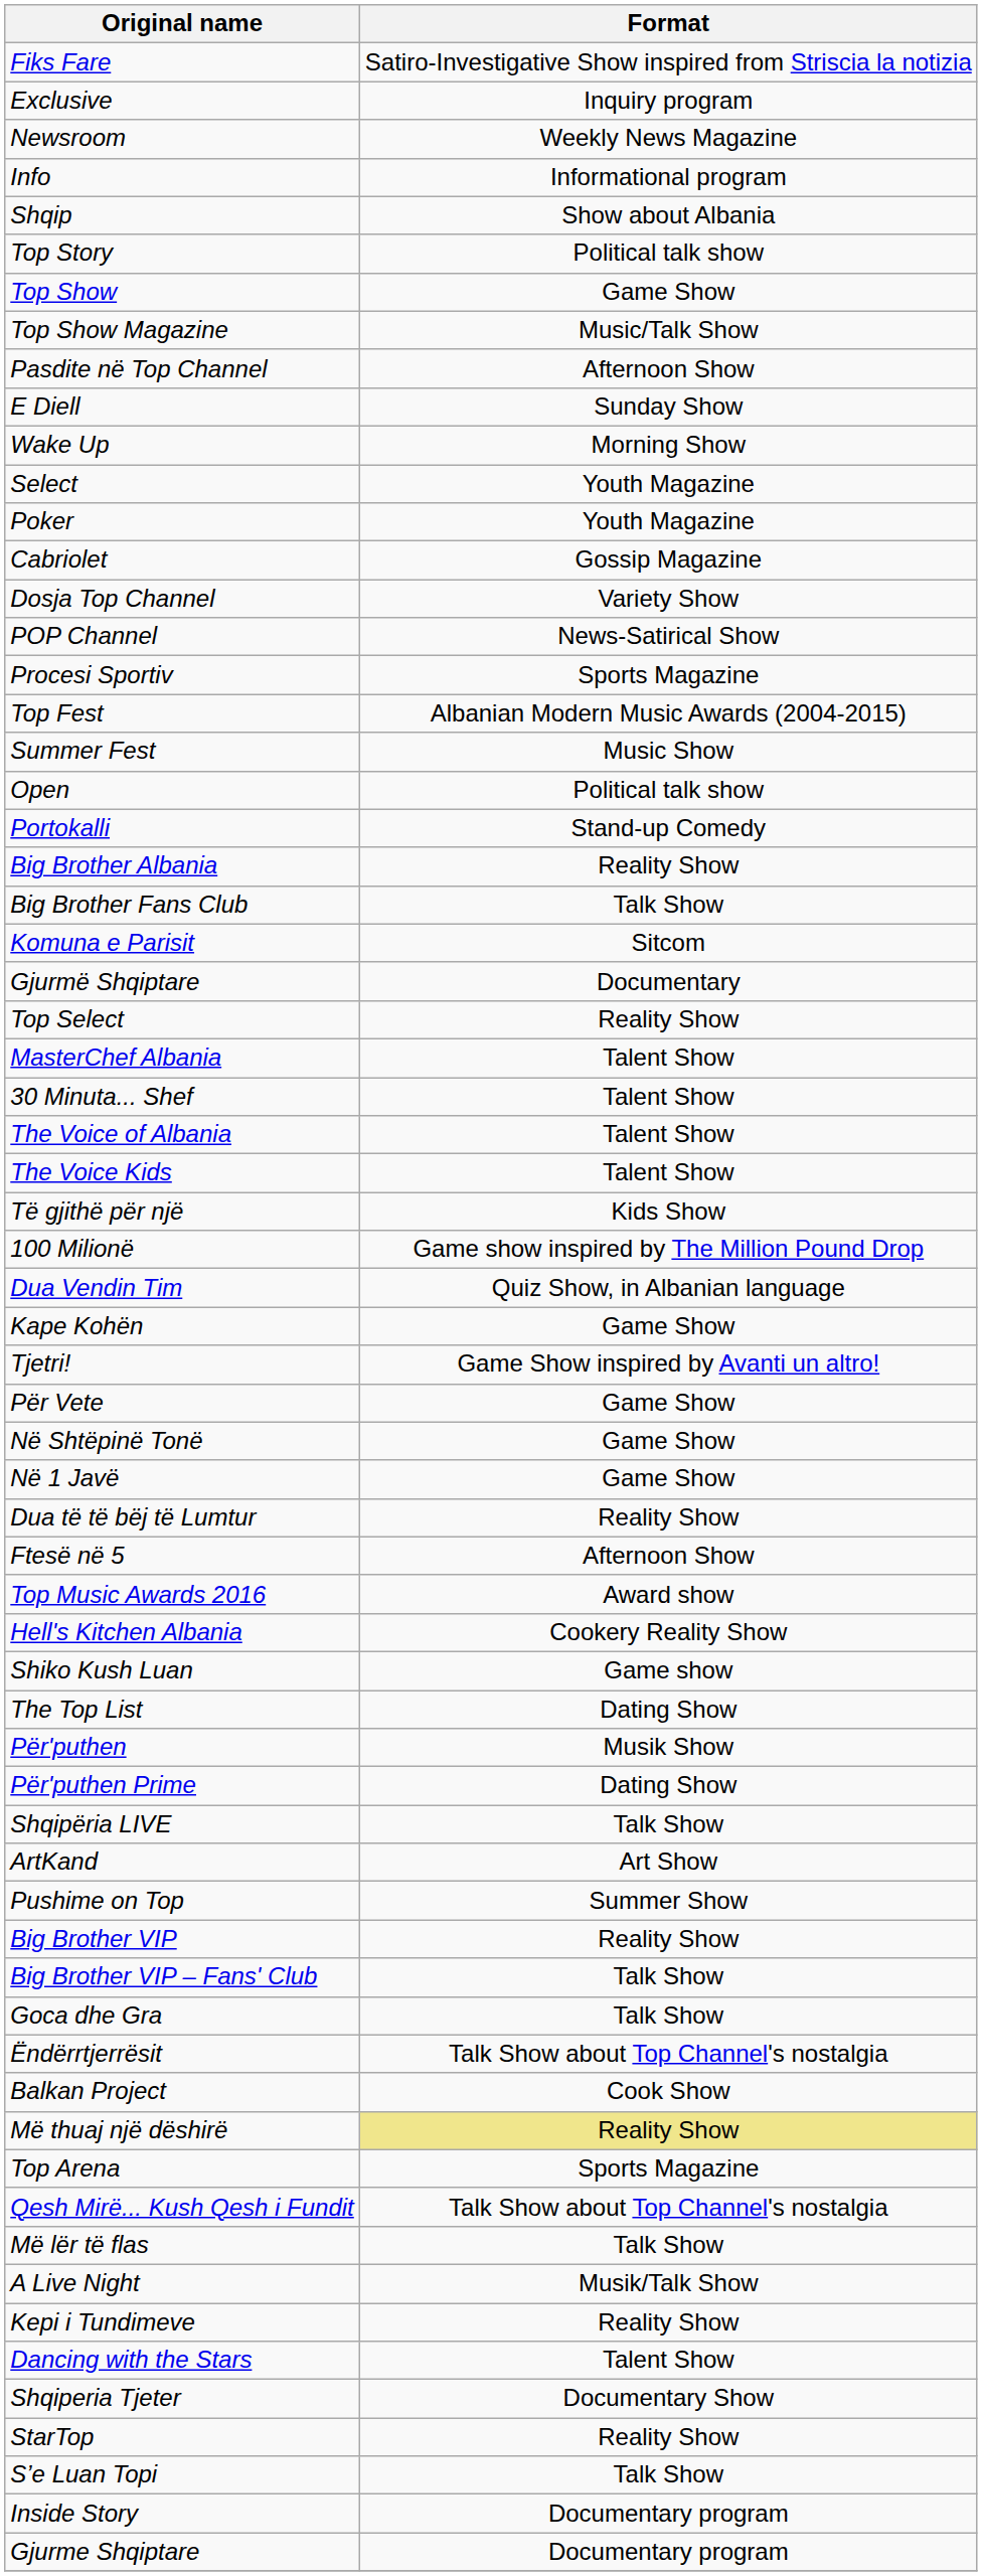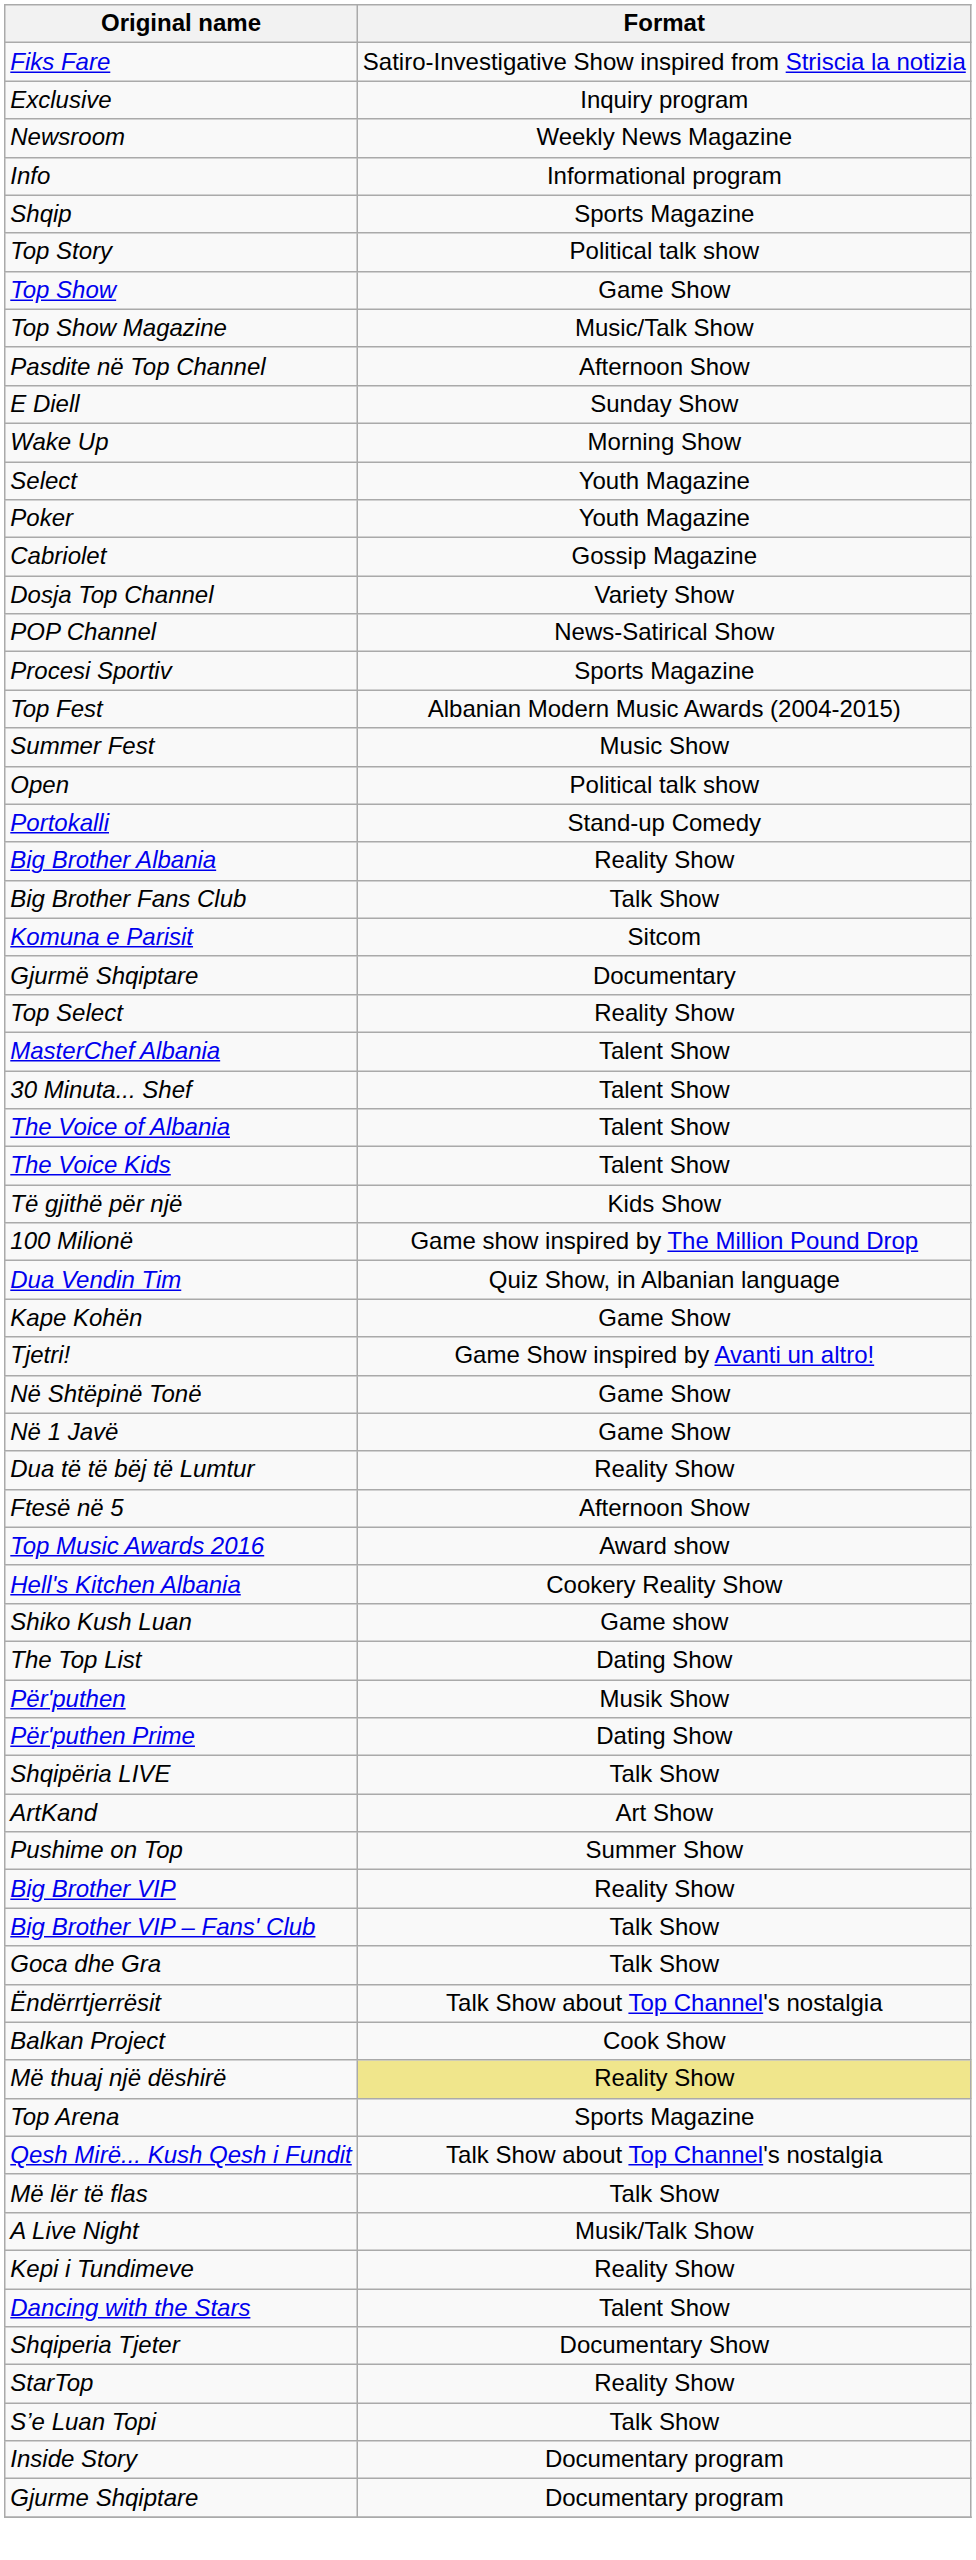 <table class="wikitable">
 <tr>
 <th>Original name</th>
 <th>Format</th>
 </tr>
 <tr>
 <td><em><a href='#'>Fiks Fare</a></em></td>
 <td align=center>Satiro-Investigative Show inspired from <a href='#'>Striscia la notizia</a></td>
 </tr>
 <tr>
 <td><em>Exclusive</em></td>
 <td align=center>Inquiry program</td>
 </tr>
 <tr>
 <td><em>Newsroom</em></td>
 <td align=center>Weekly News Magazine</td>
 </tr>
 <tr>
 <td><em>Info</em></td>
 <td align=center>Informational program</td>
 </tr>
 <tr>
 <td><em>Shqip</em></td>
-<td align=center>Show about Albania</td>
+<td align=center>Sports Magazine</td>
 </tr>
 <tr>
 <td><em>Top Story</em></td>
 <td align=center>Political talk show</td>
 </tr>
 <tr>
 <td><em><a href='#'>Top Show</a></em></td>
 <td align=center>Game Show</td>
 </tr>
 <tr>
 <td><em>Top Show Magazine</em></td>
 <td align=center>Music/Talk Show</td>
 </tr>
 <tr>
 <td><em>Pasdite në Top Channel</em></td>
 <td align=center>Afternoon Show</td>
 </tr>
 <tr>
 <td><em>E Diell</em></td>
 <td align=center>Sunday Show</td>
 </tr>
 <tr>
 <td><em>Wake Up</em></td>
 <td align=center>Morning Show</td>
 </tr>
 <tr>
 <td><em>Select</em></td>
 <td align=center>Youth Magazine</td>
 </tr>
 <tr>
 <td><em>Poker</em></td>
 <td align=center>Youth Magazine</td>
 </tr>
 <tr>
 <td><em>Cabriolet</em></td>
 <td align=center>Gossip Magazine</td>
 </tr>
 <tr>
 <td><em>Dosja Top Channel</em></td>
 <td align=center>Variety Show</td>
 </tr>
 <tr>
 <td><em>POP Channel</em></td>
 <td align=center>News-Satirical Show</td>
 </tr>
 <tr>
 <td><em>Procesi Sportiv</em></td>
 <td align=center>Sports Magazine</td>
 </tr>
 <tr>
 <td><em>Top Fest</em></td>
 <td align=center>Albanian Modern Music Awards (2004-2015)</td>
 </tr>
 <tr>
 <td><em>Summer Fest</em></td>
 <td align=center>Music Show</td>
 </tr>
 <tr>
 <td><em>Open</em></td>
 <td align=center>Political talk show</td>
 </tr>
 <tr>
 <td><em><a href='#'>Portokalli</a></em></td>
 <td align=center>Stand-up Comedy</td>
 </tr>
 <tr>
 <td><em><a href='#'>Big Brother Albania</a></em></td>
 <td align=center>Reality Show</td>
 </tr>
 <tr>
 <td><em>Big Brother Fans Club</em></td>
 <td align=center>Talk Show</td>
 </tr>
 <tr>
 <td><em><a href='#'>Komuna e Parisit</a></em></td>
 <td align=center>Sitcom</td>
 </tr>
 <tr>
 <td><em>Gjurmë Shqiptare</em></td>
 <td align=center>Documentary</td>
 </tr>
 <tr>
 <td><em>Top Select</em></td>
 <td align=center>Reality Show</td>
 </tr>
 <tr>
 <td><em><a href='#'>MasterChef Albania</a></em></td>
 <td align=center>Talent Show</td>
 </tr>
 <tr>
 <td><em>30 Minuta... Shef</em></td>
 <td align=center>Talent Show</td>
 </tr>
 <tr>
 <td><em><a href='#'>The Voice of Albania</a></em></td>
 <td align=center>Talent Show</td>
 </tr>
 <tr>
 <td><em><a href='#'>The Voice Kids</a></em></td>
 <td align=center>Talent Show</td>
 </tr>
 <tr>
 <td><em>Të gjithë për një</em></td>
 <td align=center>Kids Show</td>
 </tr>
 <tr>
 <td><em>100 Milionë</em></td>
 <td align=center>Game show inspired by <a href='#'>The Million Pound Drop</a></td>
 </tr>
 <tr>
 <td><em><a href='#'>Dua Vendin Tim</a></em></td>
 <td align=center>Quiz Show, in Albanian language</td>
 </tr>
 <tr>
 <td><em>Kape Kohën</em></td>
 <td align=center>Game Show</td>
 </tr>
 <tr>
 <td><em>Tjetri!</em></td>
 <td align=center>Game Show inspired by <a href='#'>Avanti un altro!</a></td>
-</tr>
-<tr>
-<td><em>Për Vete</em></td>
-<td align=center>Game Show</td>
 </tr>
 <tr>
 <td><em>Në Shtëpinë Tonë</em></td>
 <td align=center>Game Show</td>
 </tr>
 <tr>
 <td><em>Në 1 Javë</em></td>
 <td align=center>Game Show</td>
 </tr>
 <tr>
 <td><em>Dua të të bëj të Lumtur</em></td>
 <td align=center>Reality Show</td>
 </tr>
 <tr>
 <td><em>Ftesë në 5</em></td>
 <td align=center>Afternoon Show</td>
 </tr>
 <tr>
 <td><em><a href='#'>Top Music Awards 2016</a></em></td>
 <td align=center>Award show</td>
 </tr>
 <tr>
 <td><em><a href='#'>Hell's Kitchen Albania</a></em></td>
 <td align=center>Cookery Reality Show</td>
 </tr>
 <tr>
 <td><em>Shiko Kush Luan</em></td>
 <td align=center>Game show</td>
 </tr>
 <tr>
 <td><em>The Top List</em></td>
 <td align=center>Dating Show</td>
 </tr>
 <tr>
 <td><em><a href='#'>Për'puthen</a></em></td>
 <td align=center>Musik Show</td>
 </tr>
 <tr>
 <td><em><a href='#'>Për'puthen Prime</a></em></td>
 <td align=center>Dating Show</td>
 </tr>
 <tr>
 <td><em>Shqipëria LIVE</em></td>
 <td align=center>Talk Show</td>
 </tr>
 <tr>
 <td><em>ArtKand</em></td>
 <td align=center>Art Show</td>
 </tr>
 <tr>
 <td><em>Pushime on Top</em></td>
 <td align=center>Summer Show</td>
 </tr>
 <tr>
 <td><em><a href='#'>Big Brother VIP</a></em></td>
 <td align=center>Reality Show</td>
 </tr>
 <tr>
 <td><em><a href='#'>Big Brother VIP – Fans' Club</a></em></td>
 <td align=center>Talk Show</td>
 </tr>
 <tr>
 <td><em>Goca dhe Gra</em></td>
 <td align=center>Talk Show</td>
 </tr>
 <tr>
 <td><em>Ëndërrtjerrësit</em></td>
 <td align=center>Talk Show about <a href='#'>Top Channel</a>'s nostalgia</td>
 </tr>
 <tr>
 <td><em>Balkan Project</em></td>
 <td align=center>Cook Show</td>
 </tr>
 <tr>
 <td><em>Më thuaj një dëshirë</em></td>
 <td align=center style="background: khaki;">Reality Show</td>
 </tr>
 <tr>
 <td><em>Top Arena</em></td>
 <td align=center>Sports Magazine</td>
 </tr>
 <tr>
 <td><em><a href='#'>Qesh Mirë... Kush Qesh i Fundit</a></em></td>
 <td align=center>Talk Show about <a href='#'>Top Channel</a>'s nostalgia</td>
 </tr>
 <tr>
 <td><em>Më lër të flas</em></td>
 <td align=center>Talk Show</td>
 </tr>
 <tr>
 <td><em>A Live Night</em></td>
 <td align=center>Musik/Talk Show</td>
 </tr>
 <tr>
 <td><em>Kepi i Tundimeve</em></td>
 <td align=center>Reality Show</td>
 </tr>
 <tr>
 <td><em><a href='#'>Dancing with the Stars</a></em></td>
 <td align=center>Talent Show</td>
 </tr>
 <tr>
 <td><em>Shqiperia Tjeter</em></td>
 <td align=center>Documentary Show</td>
 </tr>
 <tr>
 <td><em>StarTop</em></td>
 <td align=center>Reality Show</td>
 </tr>
 <tr>
 <td><em>S’e Luan Topi</em></td>
 <td align=center>Talk Show</td>
 </tr>
 <tr>
 <td><em>Inside Story</em></td>
 <td align=center>Documentary program</td>
 </tr>
 <tr>
 <td><em>Gjurme Shqiptare</em></td>
 <td align=center>Documentary program</td>
 </tr>
 <tr>
 </tr>
 </table>
